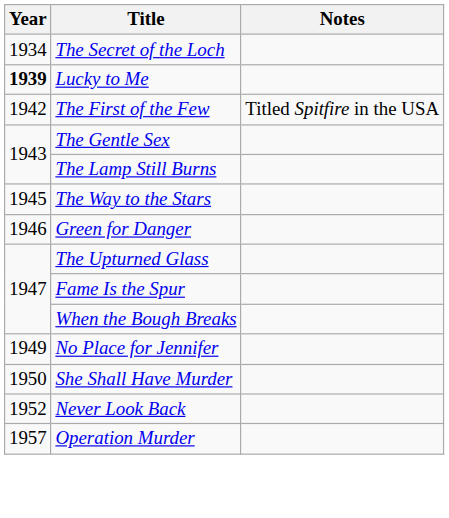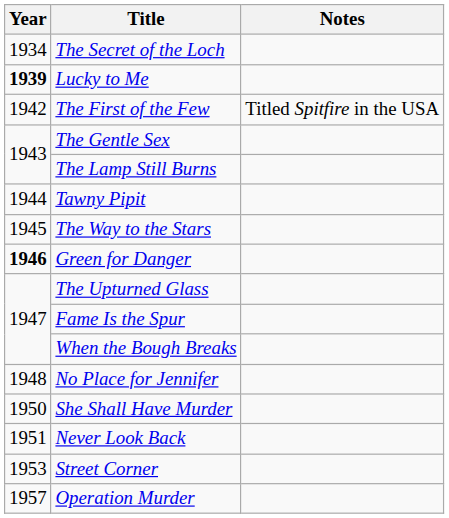 <table class="wikitable">
 <tr>
 <th>Year</th>
 <th>Title</th>
 <th>Notes</th>
 </tr>
 <tr>
 <td>1934</td>
 <td><em><a href='#'>The Secret of the Loch</a></em></td>
 <td></td>
 </tr>
 <tr>
 <td><strong>1939</strong></td>
 <td><em><a href='#'>Lucky to Me</a></em></td>
 <td></td>
 </tr>
 <tr>
 <td>1942</td>
 <td><em><a href='#'>The First of the Few</a></em></td>
 <td>Titled <em>Spitfire</em> in the USA</td>
 </tr>
 <tr>
 <td rowspan=2>1943</td>
 <td><em><a href='#'>The Gentle Sex</a></em></td>
 <td></td>
 </tr>
 <tr>
 <td><em><a href='#'>The Lamp Still Burns</a></em></td>
 <td></td>
 </tr>
 <tr>
+<td>1944</td>
+<td><em><a href='#'>Tawny Pipit</a></em></td>
+<td></td>
+</tr>
+<tr>
 <td>1945</td>
 <td><em><a href='#'>The Way to the Stars</a></em></td>
 <td></td>
 </tr>
 <tr>
-<td>1946</td>
+<td><strong>1946</strong></td>
 <td><em><a href='#'>Green for Danger</a></em></td>
 <td></td>
 </tr>
 <tr>
 <td rowspan=3>1947</td>
 <td><em><a href='#'>The Upturned Glass</a></em></td>
 <td></td>
 </tr>
 <tr>
 <td><em><a href='#'>Fame Is the Spur</a></em></td>
 <td></td>
 </tr>
 <tr>
 <td><em><a href='#'>When the Bough Breaks</a></em></td>
 <td></td>
 </tr>
 <tr>
-<td>1949</td>
+<td>1948</td>
 <td><em><a href='#'>No Place for Jennifer</a></em></td>
 <td></td>
 </tr>
 <tr>
 <td>1950</td>
 <td><em><a href='#'>She Shall Have Murder</a></em></td>
 <td></td>
 </tr>
 <tr>
-<td>1952</td>
+<td>1951</td>
 <td><em><a href='#'>Never Look Back</a></em></td>
+<td></td>
+</tr>
+<tr>
+<td>1953</td>
+<td><em><a href='#'>Street Corner</a></em></td>
 <td></td>
 </tr>
 <tr>
 <td>1957</td>
 <td><em><a href='#'>Operation Murder</a></em></td>
 <td></td>
 </tr>
 </table>
